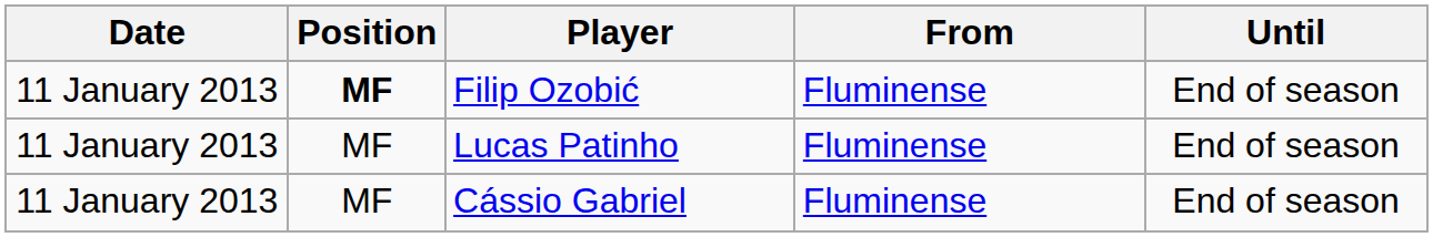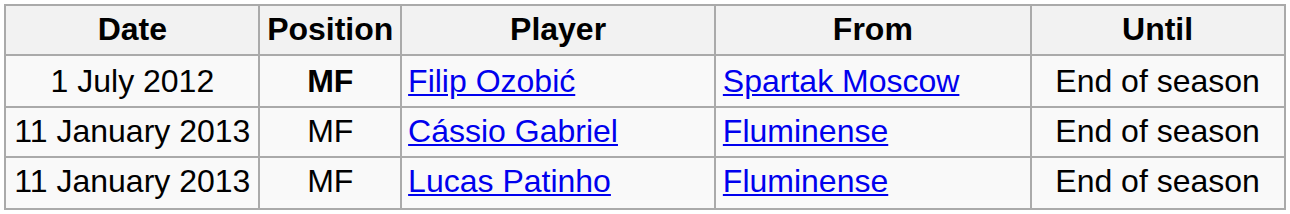 <table class="wikitable" style="text-align: center;">
 <tr>
 <th width=120>Date</th>
 <th width=60>Position</th>
 <th width=150>Player</th>
 <th width=150>From</th>
 <th width=120>Until</th>
 </tr>
 <tr>
-<td>11 January 2013</td>
+<td>1 July 2012</td>
 <td><strong>MF</strong></td>
 <td style="text-align:left;"> <a href='#'>Filip Ozobić</a></td>
+<td style="text-align:left;"><a href='#'>Spartak Moscow</a></td>
+<td>End of season</td>
+</tr>
+<tr>
+<td>11 January 2013</td>
+<td>MF</td>
+<td style="text-align:left;"> <a href='#'>Cássio Gabriel</a></td>
 <td style="text-align:left;"><a href='#'>Fluminense</a></td>
 <td>End of season</td>
 </tr>
 <tr>
 <td>11 January 2013</td>
 <td>MF</td>
 <td style="text-align:left;"> <a href='#'>Lucas Patinho</a></td>
 <td style="text-align:left;"><a href='#'>Fluminense</a></td>
 <td>End of season</td>
 </tr>
 <tr>
-<td>11 January 2013</td>
-<td>MF</td>
-<td style="text-align:left;"> <a href='#'>Cássio Gabriel</a></td>
-<td style="text-align:left;"><a href='#'>Fluminense</a></td>
-<td>End of season</td>
-</tr>
-<tr>
 </tr>
 </table>
